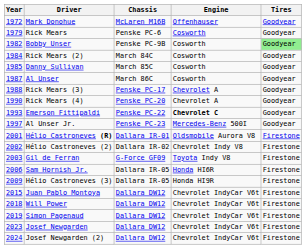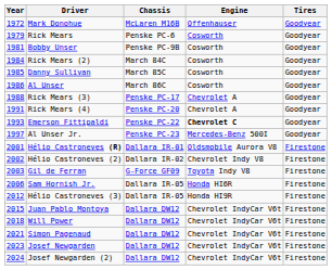 <table class="wikitable" style="font-size: 85%">
 <tr>
 <th>Year</th>
 <th>Driver</th>
 <th>Chassis</th>
 <th>Engine</th>
 <th>Tires</th>
 </tr>
 <tr>
 <td><a href='#'>1972</a></td>
 <td> <a href='#'>Mark Donohue</a></td>
 <td><a href='#'>McLaren M16B</a></td>
 <td><a href='#'>Offenhauser</a></td>
 <td><a href='#'>Goodyear</a></td>
 </tr>
 <tr>
 <td><a href='#'>1979</a></td>
 <td> Rick Mears</td>
 <td>Penske PC-6</td>
 <td><a href='#'>Cosworth</a></td>
 <td>Goodyear</td>
 </tr>
 <tr>
-<td><a href='#'>1982</a></td>
+<td><a href='#'>1981</a></td>
 <td> <a href='#'>Bobby Unser</a></td>
 <td>Penske PC-9B</td>
 <td>Cosworth</td>
-<td style="background: lightgreen;">Goodyear</td>
+<td>Goodyear</td>
 </tr>
 <tr>
 <td><a href='#'>1984</a></td>
 <td> Rick Mears (2)</td>
 <td>March 84C</td>
 <td>Cosworth</td>
 <td>Goodyear</td>
 </tr>
 <tr>
 <td><a href='#'>1985</a></td>
 <td> <a href='#'>Danny Sullivan</a></td>
 <td>March 85C</td>
 <td>Cosworth</td>
 <td>Goodyear</td>
 </tr>
 <tr>
-<td><a href='#'>1987</a></td>
+<td><a href='#'>1986</a></td>
 <td> <a href='#'>Al Unser</a></td>
 <td>March 86C</td>
 <td>Cosworth</td>
 <td>Goodyear</td>
 </tr>
 <tr>
 <td><a href='#'>1988</a></td>
 <td> Rick Mears (3)</td>
 <td><a href='#'>Penske PC-17</a></td>
 <td><a href='#'>Chevrolet</a> A</td>
 <td>Goodyear</td>
 </tr>
 <tr>
-<td><a href='#'>1990</a></td>
+<td><a href='#'>1991</a></td>
 <td> Rick Mears (4)</td>
 <td><a href='#'>Penske PC-20</a></td>
 <td>Chevrolet A</td>
 <td>Goodyear</td>
 </tr>
 <tr>
 <td><a href='#'>1993</a></td>
 <td> <a href='#'>Emerson Fittipaldi</a></td>
 <td><a href='#'>Penske PC-22</a></td>
 <td><strong>Chevrolet C</strong></td>
 <td>Goodyear</td>
 </tr>
 <tr>
 <td><a href='#'>1997</a></td>
 <td> Al Unser Jr.</td>
 <td><a href='#'>Penske PC-23</a></td>
 <td><a href='#'>Mercedes-Benz</a> 500I</td>
 <td>Goodyear</td>
 </tr>
 <tr>
 <td><a href='#'>2001</a></td>
 <td> <a href='#'>Hélio Castroneves</a> <strong>(R)</strong></td>
 <td><a href='#'>Dallara IR-01</a></td>
 <td><a href='#'>Oldsmobile</a> Aurora V8</td>
 <td><a href='#'>Firestone</a></td>
 </tr>
 <tr>
 <td><a href='#'>2002</a></td>
 <td> Hélio Castroneves (2)</td>
 <td>Dallara IR-02</td>
 <td>Chevrolet Indy V8</td>
 <td>Firestone</td>
 </tr>
 <tr>
 <td><a href='#'>2003</a></td>
 <td> <a href='#'>Gil de Ferran</a></td>
 <td><a href='#'>G-Force GF09</a></td>
 <td><a href='#'>Toyota</a> Indy V8</td>
 <td>Firestone</td>
 </tr>
 <tr>
 <td><a href='#'>2006</a></td>
 <td> <a href='#'>Sam Hornish Jr.</a></td>
 <td>Dallara IR-05</td>
 <td><a href='#'>Honda</a> HI6R</td>
 <td>Firestone</td>
 </tr>
 <tr>
-<td><a href='#'>2009</a></td>
+<td><a href='#'>2012</a></td>
 <td> Hélio Castroneves (3)</td>
 <td>Dallara IR-05</td>
 <td>Honda HI9R</td>
 <td>Firestone</td>
 </tr>
 <tr>
 <td><a href='#'>2015</a></td>
 <td> <a href='#'>Juan Pablo Montoya</a></td>
 <td><a href='#'>Dallara DW12</a></td>
 <td>Chevrolet IndyCar V6t</td>
 <td>Firestone</td>
 </tr>
 <tr>
 <td><a href='#'>2018</a></td>
 <td> <a href='#'>Will Power</a></td>
 <td><a href='#'>Dallara DW12</a></td>
 <td>Chevrolet IndyCar V6t</td>
 <td>Firestone</td>
 </tr>
 <tr>
-<td><a href='#'>2019</a></td>
+<td><a href='#'>2021</a></td>
 <td> <a href='#'>Simon Pagenaud</a></td>
 <td><a href='#'>Dallara DW12</a></td>
 <td>Chevrolet IndyCar V6t</td>
 <td>Firestone</td>
 </tr>
 <tr>
 <td><a href='#'>2023</a></td>
 <td> <a href='#'>Josef Newgarden</a></td>
 <td><a href='#'>Dallara DW12</a></td>
 <td>Chevrolet IndyCar V6t</td>
 <td>Firestone</td>
 </tr>
 <tr>
 <td><a href='#'>2024</a></td>
 <td> Josef Newgarden (2)</td>
 <td><a href='#'>Dallara DW12</a></td>
 <td>Chevrolet IndyCar V6t</td>
 <td>Firestone</td>
 </tr>
 </table>
